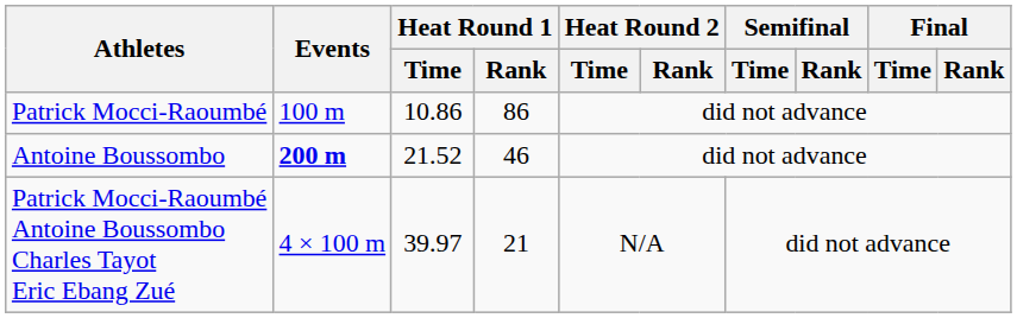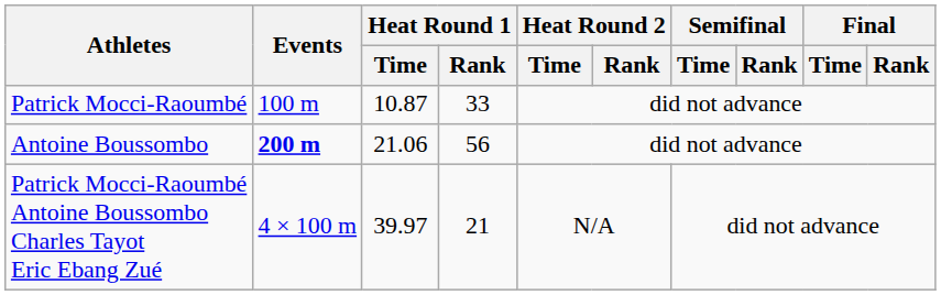 <table class=wikitable style=font-size:90%>
 <tr>
 <th rowspan=2>Athletes</th>
 <th rowspan=2>Events</th>
 <th colspan=2>Heat Round 1</th>
 <th colspan=2>Heat Round 2</th>
 <th colspan=2>Semifinal</th>
 <th colspan=2>Final</th>
 </tr>
 <tr>
 <th>Time</th>
 <th>Rank</th>
 <th>Time</th>
 <th>Rank</th>
 <th>Time</th>
 <th>Rank</th>
 <th>Time</th>
 <th>Rank</th>
 </tr>
 <tr>
 <td><a href='#'>Patrick Mocci-Raoumbé</a></td>
 <td><a href='#'>100 m</a></td>
-<td align=center>10.86</td>
-<td align=center>86</td>
+<td align=center>10.87</td>
+<td align=center>33</td>
 <td align=center colspan=6>did not advance</td>
 </tr>
 <tr>
 <td><a href='#'>Antoine Boussombo</a></td>
 <td><strong><a href='#'>200 m</a></strong></td>
-<td align=center>21.52</td>
-<td align=center>46</td>
+<td align=center>21.06</td>
+<td align=center>56</td>
 <td align=center colspan=6>did not advance</td>
 </tr>
 <tr>
 <td><a href='#'>Patrick Mocci-Raoumbé</a><br><a href='#'>Antoine Boussombo</a><br><a href='#'>Charles Tayot</a><br><a href='#'>Eric Ebang Zué</a></td>
 <td><a href='#'>4 × 100 m</a></td>
 <td align=center>39.97</td>
 <td align=center>21</td>
 <td align=center colspan=2>N/A</td>
 <td align=center colspan=4>did not advance</td>
 </tr>
 </table>
